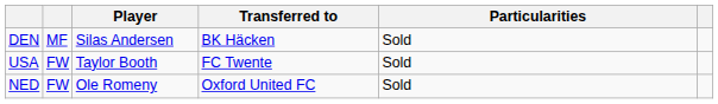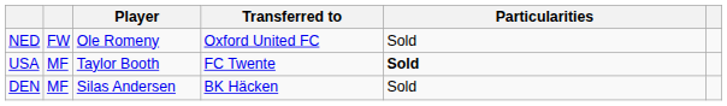 <table class="wikitable plainrowheaders sortable">
 <tr>
 <th></th>
 <th></th>
 <th style="width: 130px;">Player</th>
 <th style="width: 190px;">Transferred to</th>
 <th style="width: 340px;">Particularities</th>
 <th style="width: 10px;"></th>
 </tr>
 <tr>
+<td><strong></strong> <a href='#'>NED</a></td>
+<td><a href='#'>FW</a></td>
+<td><a href='#'>Ole Romeny</a></td>
+<td><strong></strong> <a href='#'>Oxford United FC</a></td>
+<td>Sold</td>
+<td></td>
+</tr>
+<tr>
+<td><strong></strong> <a href='#'>USA</a></td>
+<td><a href='#'>MF</a></td>
+<td><a href='#'>Taylor Booth</a></td>
+<td><strong></strong> <a href='#'>FC Twente</a></td>
+<td><strong>Sold</strong></td>
+<td></td>
+</tr>
+<tr>
 <td><strong></strong> <a href='#'>DEN</a></td>
 <td><a href='#'>MF</a></td>
 <td><a href='#'>Silas Andersen</a></td>
 <td><strong></strong> <a href='#'>BK Häcken</a></td>
 <td>Sold</td>
 <td></td>
 </tr>
-<tr>
-<td><strong></strong> <a href='#'>USA</a></td>
-<td><a href='#'>FW</a></td>
-<td><a href='#'>Taylor Booth</a></td>
-<td><strong></strong> <a href='#'>FC Twente</a></td>
-<td>Sold</td>
-<td></td>
-</tr>
-<tr>
-<td><strong></strong> <a href='#'>NED</a></td>
-<td><a href='#'>FW</a></td>
-<td><a href='#'>Ole Romeny</a></td>
-<td><strong></strong> <a href='#'>Oxford United FC</a></td>
-<td>Sold</td>
-<td></td>
-</tr>
 </table>
